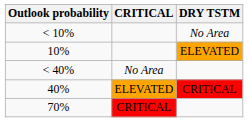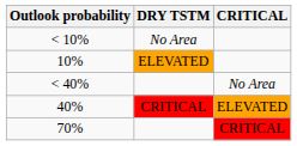 <table class="wikitable" style="text-align:center; margin: 1em auto 1em auto">
 <tr>
 <th>Outlook probability</th>
+<th>DRY TSTM</th>
 <th>CRITICAL</th>
-<th>DRY TSTM</th>
 </tr>
 <tr>
 <td>< 10%</td>
+<td><em>No Area</em></td>
+<td></td>
+</tr>
+<tr>
+<td>10%</td>
+<td style="background:orange;">ELEVATED</td>
+<td></td>
+</tr>
+<tr>
+<td>< 40%</td>
 <td></td>
 <td><em>No Area</em></td>
 </tr>
 <tr>
-<td>10%</td>
-<td></td>
+<td>40%</td>
+<td style="background:red;">CRITICAL</td>
 <td style="background:orange;">ELEVATED</td>
 </tr>
 <tr>
-<td>< 40%</td>
-<td><em>No Area</em></td>
+<td>70%</td>
 <td></td>
-</tr>
-<tr>
-<td>40%</td>
-<td style="background:orange;">ELEVATED</td>
 <td style="background:red;">CRITICAL</td>
 </tr>
-<tr>
-<td>70%</td>
-<td style="background:red;">CRITICAL</td>
-<td></td>
-</tr>
 </table>
